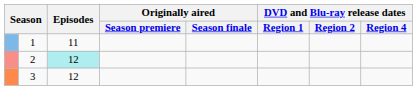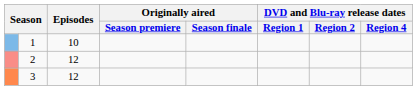 <table class="wikitable" style="text-align:center">
 <tr>
 <th style="padding: 0 8px;" colspan="2" rowspan="2">Season</th>
 <th style="padding: 0 8px;" rowspan="2">Episodes</th>
 <th colspan="2">Originally aired</th>
 <th style="padding:0 8px;" colspan="3"><a href='#'>DVD</a> and <a href='#'>Blu-ray</a> release dates</th>
 </tr>
 <tr>
 <th style="padding: 0 8px;"><a href='#'>Season premiere</a></th>
 <th style="padding: 0 8px;"><a href='#'>Season finale</a></th>
 <th style="padding:0 8px;"><a href='#'>Region 1</a></th>
 <th style="padding:0 8px;"><a href='#'>Region 2</a></th>
 <th style="padding:0 8px;"><a href='#'>Region 4</a></th>
 </tr>
 <tr>
 <td style="background: #7cb9e8;"></td>
 <td>1</td>
-<td>11</td>
+<td>10</td>
 <td></td>
 <td></td>
 <td style="padding: 0px 8px"></td>
 <td></td>
 <td></td>
 </tr>
 <tr>
 <td style="background: #F98D87;"></td>
 <td>2</td>
-<td style="background: paleturquoise;">12</td>
+<td>12</td>
 <td></td>
 <td></td>
 <td></td>
 <td></td>
 <td></td>
 </tr>
 <tr>
 <td style="background: #FF884D;"></td>
 <td>3</td>
 <td>12</td>
 <td></td>
 <td></td>
 <td></td>
 <td></td>
 <td></td>
 </tr>
 </table>
